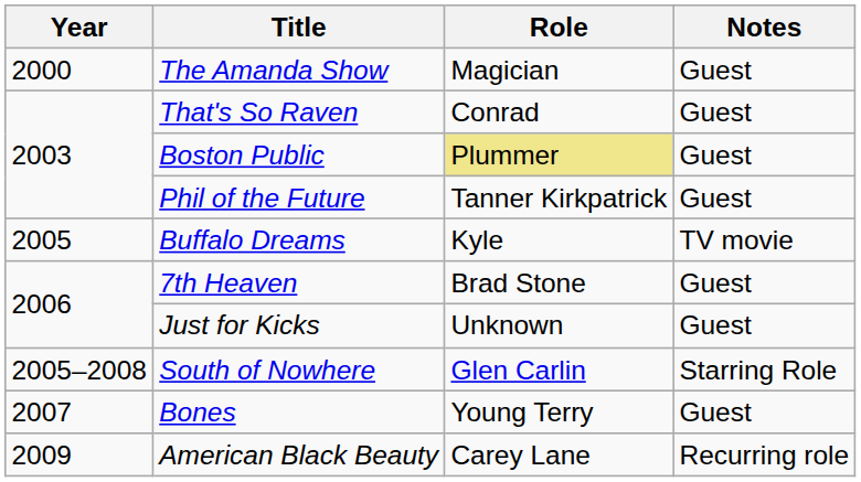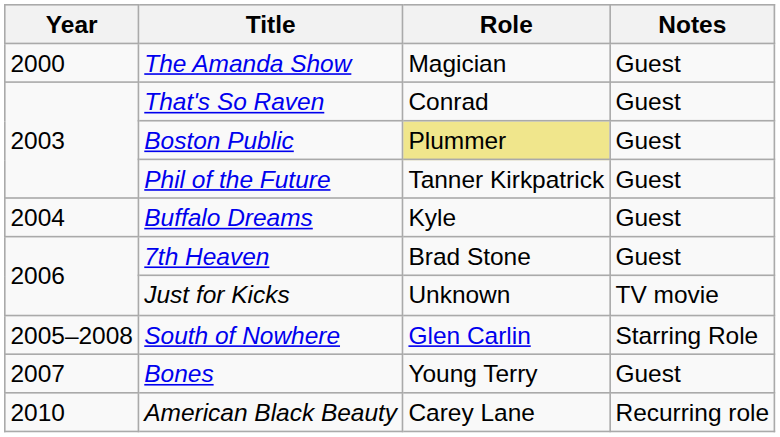 <table class="wikitable" style="font-size: 95%;">
 <tr>
 <th>Year</th>
 <th>Title</th>
 <th>Role</th>
 <th>Notes</th>
 </tr>
 <tr>
 <td>2000</td>
 <td><em><a href='#'>The Amanda Show</a></em></td>
 <td>Magician</td>
 <td>Guest</td>
 </tr>
 <tr>
 <td rowspan="3">2003</td>
 <td><em><a href='#'>That's So Raven</a></em></td>
 <td>Conrad</td>
 <td>Guest</td>
 </tr>
 <tr>
 <td><em><a href='#'>Boston Public</a></em></td>
 <td style="background: khaki;">Plummer</td>
 <td>Guest</td>
 </tr>
 <tr>
 <td><em><a href='#'>Phil of the Future</a></em></td>
 <td>Tanner Kirkpatrick</td>
 <td>Guest</td>
 </tr>
 <tr>
-<td>2005</td>
+<td>2004</td>
 <td><em><a href='#'>Buffalo Dreams</a></em></td>
 <td>Kyle</td>
-<td>TV movie</td>
+<td>Guest</td>
 </tr>
 <tr>
 <td rowspan="2">2006</td>
 <td><em><a href='#'>7th Heaven</a></em></td>
 <td>Brad Stone</td>
 <td>Guest</td>
 </tr>
 <tr>
 <td><em>Just for Kicks</em></td>
 <td>Unknown</td>
-<td>Guest</td>
+<td>TV movie</td>
 </tr>
 <tr>
 <td>2005–2008</td>
 <td><em><a href='#'>South of Nowhere</a></em></td>
 <td><a href='#'>Glen Carlin</a></td>
 <td>Starring Role</td>
 </tr>
 <tr>
 <td>2007</td>
 <td><em><a href='#'>Bones</a></em></td>
 <td>Young Terry</td>
 <td>Guest</td>
 </tr>
 <tr>
-<td>2009</td>
+<td>2010</td>
 <td><em>American Black Beauty</em></td>
 <td>Carey Lane</td>
 <td>Recurring role</td>
 </tr>
 </table>
